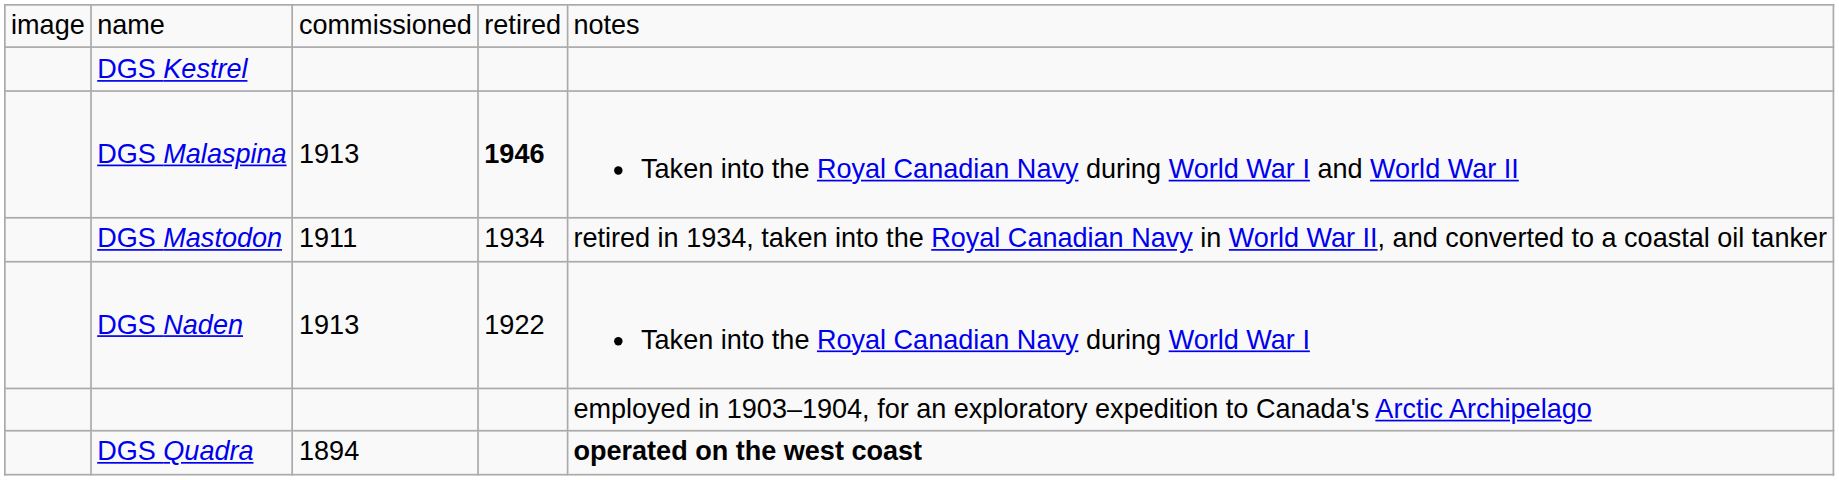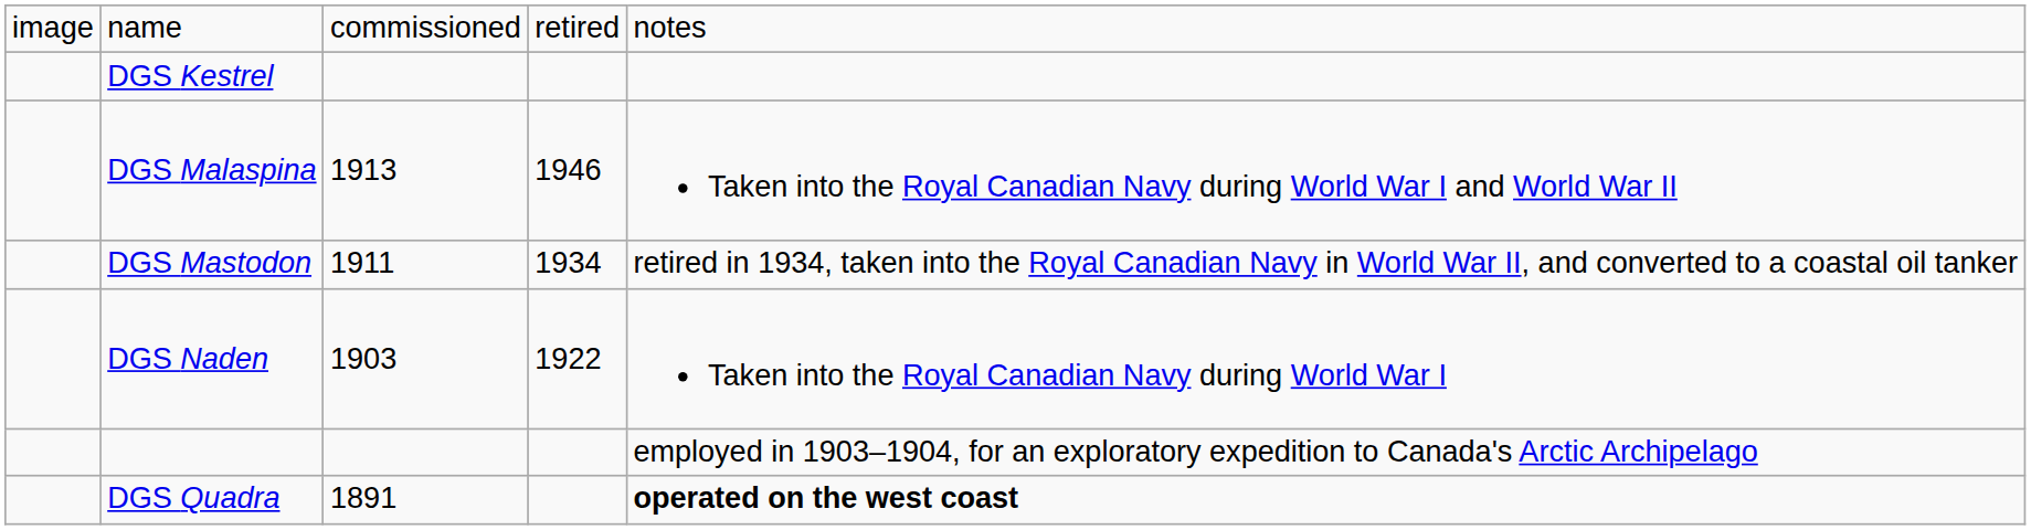 <table class="wikitable sortable">
 <tr>
 <td>image</td>
 <td>name</td>
 <td>commissioned</td>
 <td>retired</td>
 <td>notes</td>
 </tr>
 <tr>
 <td></td>
 <td><a href='#'>DGS <em>Kestrel</em></a></td>
 <td></td>
 <td></td>
 <td></td>
 </tr>
 <tr>
 <td></td>
 <td><a href='#'>DGS <em>Malaspina</em></a></td>
 <td>1913</td>
-<td><strong>1946</strong></td>
+<td>1946</td>
 <td><br><ul><li>Taken into the <a href='#'>Royal Canadian Navy</a> during <a href='#'>World War I</a> and <a href='#'>World War II</a></li></ul></td>
 </tr>
 <tr>
 <td></td>
 <td><a href='#'>DGS <em>Mastodon</em></a></td>
 <td>1911</td>
 <td>1934</td>
 <td>retired in 1934, taken into the <a href='#'>Royal Canadian Navy</a> in <a href='#'>World War II</a>, and converted to a coastal oil tanker</td>
 </tr>
 <tr>
 <td></td>
 <td><a href='#'>DGS <em>Naden</em></a></td>
-<td>1913</td>
+<td>1903</td>
 <td>1922</td>
 <td><br><ul><li>Taken into the <a href='#'>Royal Canadian Navy</a> during <a href='#'>World War I</a></li></ul></td>
 </tr>
 <tr>
 <td></td>
 <td></td>
 <td></td>
 <td></td>
 <td>employed in 1903–1904, for an exploratory expedition to Canada's <a href='#'>Arctic Archipelago</a></td>
 </tr>
 <tr>
 <td></td>
 <td><a href='#'>DGS <em>Quadra</em></a></td>
-<td>1894</td>
+<td>1891</td>
 <td></td>
 <td><strong>operated on the west coast</strong></td>
 </tr>
 </table>
